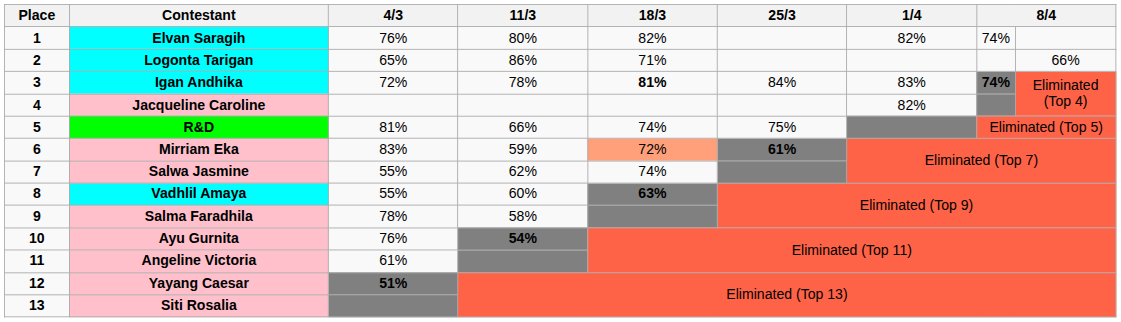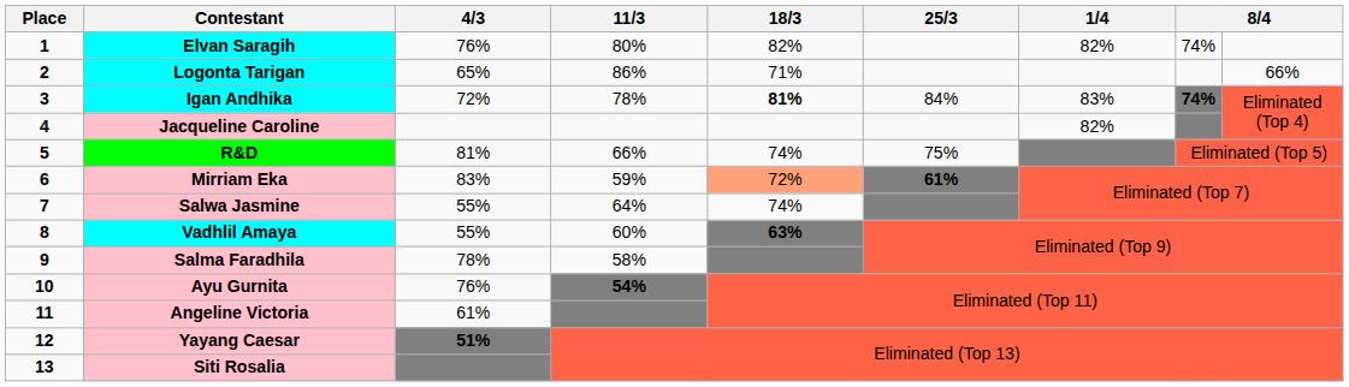 <table class="wikitable sortable" style="margin:1em auto; text-align:center; width:auto;">
 <tr>
 <th scope="col" rowspan="1" style="width:05%;">Place</th>
 <th scope="col" rowspan="1" style="width:20%;">Contestant</th>
 <th style="width:10%;">4/3</th>
 <th style="width:10%;">11/3</th>
 <th style="width:10%;">18/3</th>
 <th style="width:10%;">25/3</th>
 <th style="width:10%;">1/4</th>
 <th colspan=2 style="width:10%;">8/4</th>
 </tr>
 <tr>
 <td><strong>1</strong></td>
 <td style="background:cyan;"><strong>Elvan Saragih</strong></td>
 <td>76%</td>
 <td>80%</td>
 <td>82%</td>
 <td></td>
 <td>82%</td>
 <td>74%</td>
 <td></td>
 </tr>
 <tr>
 <td><strong>2</strong></td>
 <td style="background:cyan;"><strong>Logonta Tarigan</strong></td>
 <td>65%</td>
 <td>86%</td>
 <td>71%</td>
 <td></td>
 <td></td>
 <td></td>
 <td>66%</td>
 </tr>
 <tr>
 <td><strong>3</strong></td>
 <td style="background:cyan;"><strong>Igan Andhika</strong></td>
 <td>72%</td>
 <td>78%</td>
 <td><strong>81%</strong></td>
 <td>84%</td>
 <td>83%</td>
 <th style="background:grey;">74%</th>
 <td rowspan="2" style="background:tomato;">Eliminated (Top 4)</td>
 </tr>
 <tr>
 <td><strong>4</strong></td>
 <td style="background:pink;"><strong>Jacqueline Caroline</strong></td>
 <td></td>
 <td></td>
 <td></td>
 <td></td>
 <td>82%</td>
 <th style="background:grey;"></th>
 </tr>
 <tr>
 <td><strong>5</strong></td>
 <td style="background:lime;"><strong>R&D</strong></td>
 <td>81%</td>
 <td>66%</td>
 <td>74%</td>
 <td>75%</td>
 <th style="background:grey;"></th>
 <td colspan="2" style="background:tomato;">Eliminated (Top 5)</td>
 </tr>
 <tr>
 <td><strong>6</strong></td>
 <td style="background:pink;"><strong>Mirriam Eka</strong></td>
 <td>83%</td>
 <td>59%</td>
 <td style="background: lightsalmon;">72%</td>
 <th style="background:grey;">61%</th>
 <td rowspan="2" colspan="3" style="background:tomato;">Eliminated (Top 7)</td>
 </tr>
 <tr>
 <td><strong>7</strong></td>
 <td style="background:pink;"><strong>Salwa Jasmine</strong></td>
 <td>55%</td>
-<td>62%</td>
+<td>64%</td>
 <td>74%</td>
 <th style="background:grey;"></th>
 </tr>
 <tr>
 <td><strong>8</strong></td>
 <td style="background:cyan;"><strong>Vadhlil Amaya</strong></td>
 <td>55%</td>
 <td>60%</td>
 <th style="background:grey;">63%</th>
 <td rowspan="2" colspan="4" style="background:tomato;">Eliminated (Top 9)</td>
 </tr>
 <tr>
 <td><strong>9</strong></td>
 <td style="background:pink;"><strong>Salma Faradhila</strong></td>
 <td>78%</td>
 <td>58%</td>
 <th style="background:grey;"></th>
 </tr>
 <tr>
 <td><strong>10</strong></td>
 <td style="background:pink;"><strong>Ayu Gurnita</strong></td>
 <td>76%</td>
 <th style="background:grey;">54%</th>
 <td rowspan="2" colspan="5" style="background:tomato;">Eliminated (Top 11)</td>
 </tr>
 <tr>
 <td><strong>11</strong></td>
 <td style="background:pink;"><strong>Angeline Victoria</strong></td>
 <td>61%</td>
 <th style="background:grey;"></th>
 </tr>
 <tr>
 <td><strong>12</strong></td>
 <td style="background:pink;"><strong>Yayang Caesar</strong></td>
 <th style="background:grey;">51%</th>
 <td rowspan="2" colspan="6" style="background:tomato;">Eliminated (Top 13)</td>
 </tr>
 <tr>
 <td><strong>13</strong></td>
 <td style="background:pink;"><strong>Siti Rosalia</strong></td>
 <th style="background:grey;"></th>
 </tr>
 </table>
